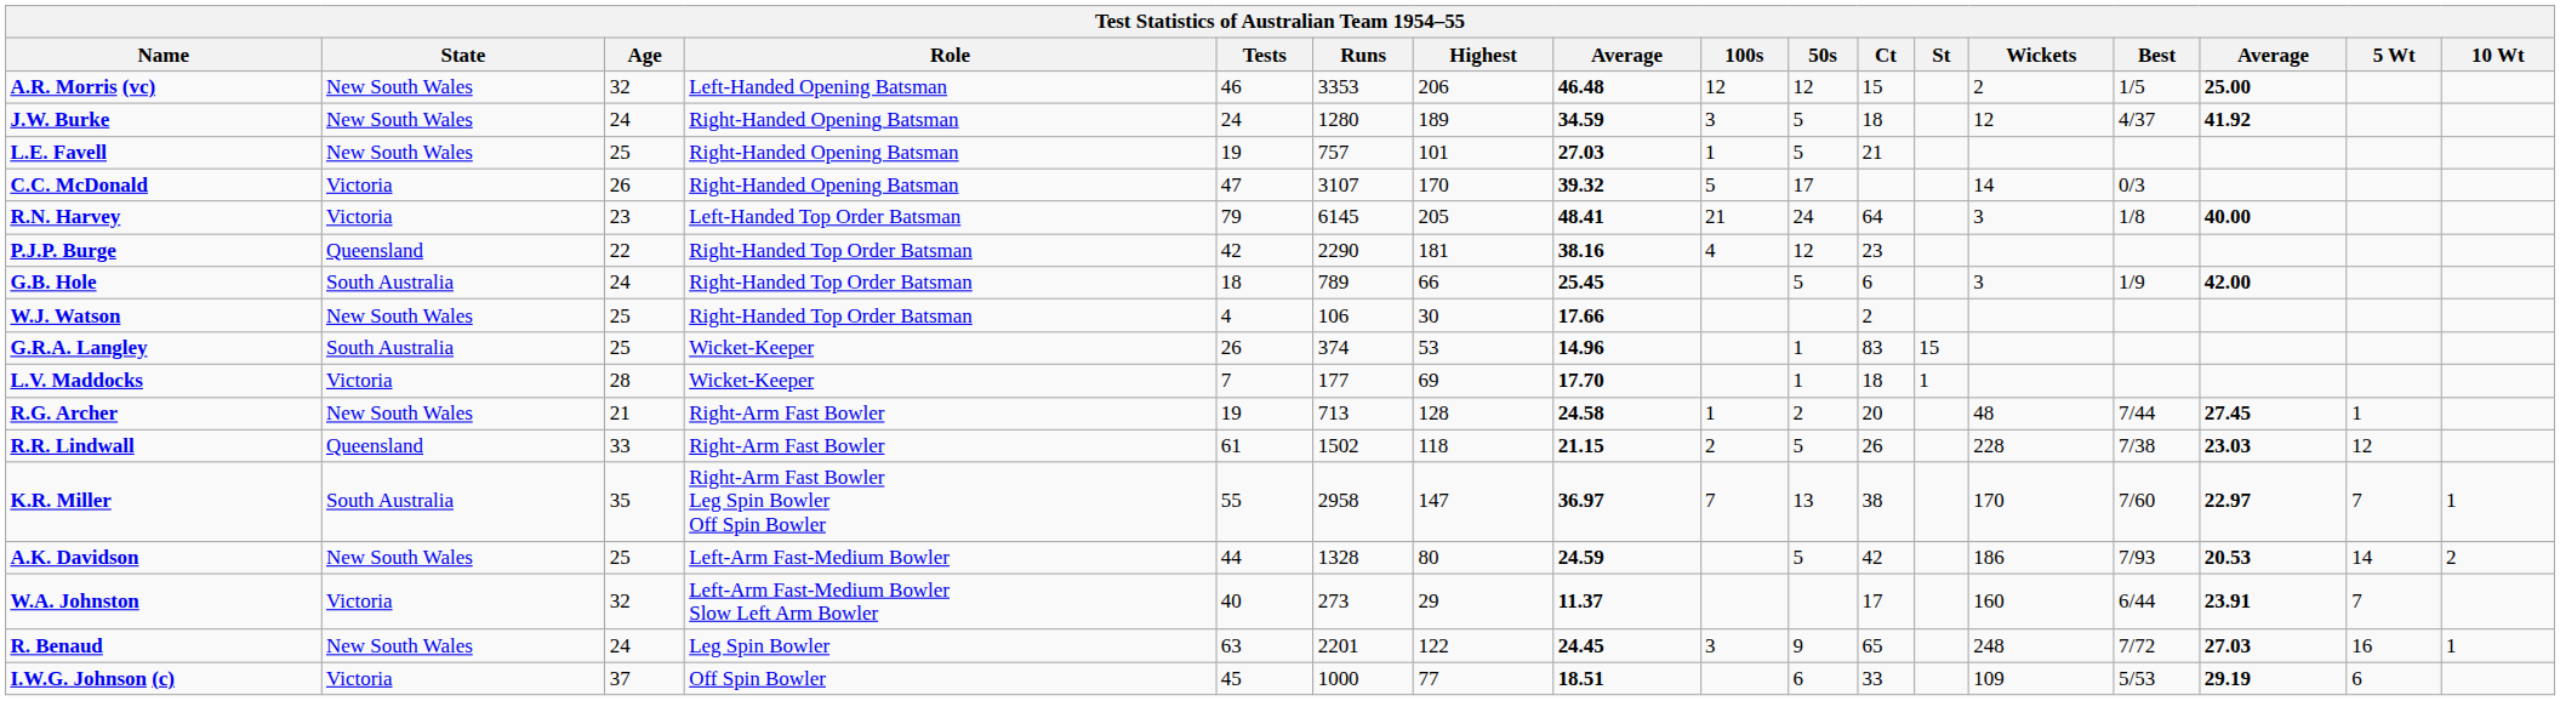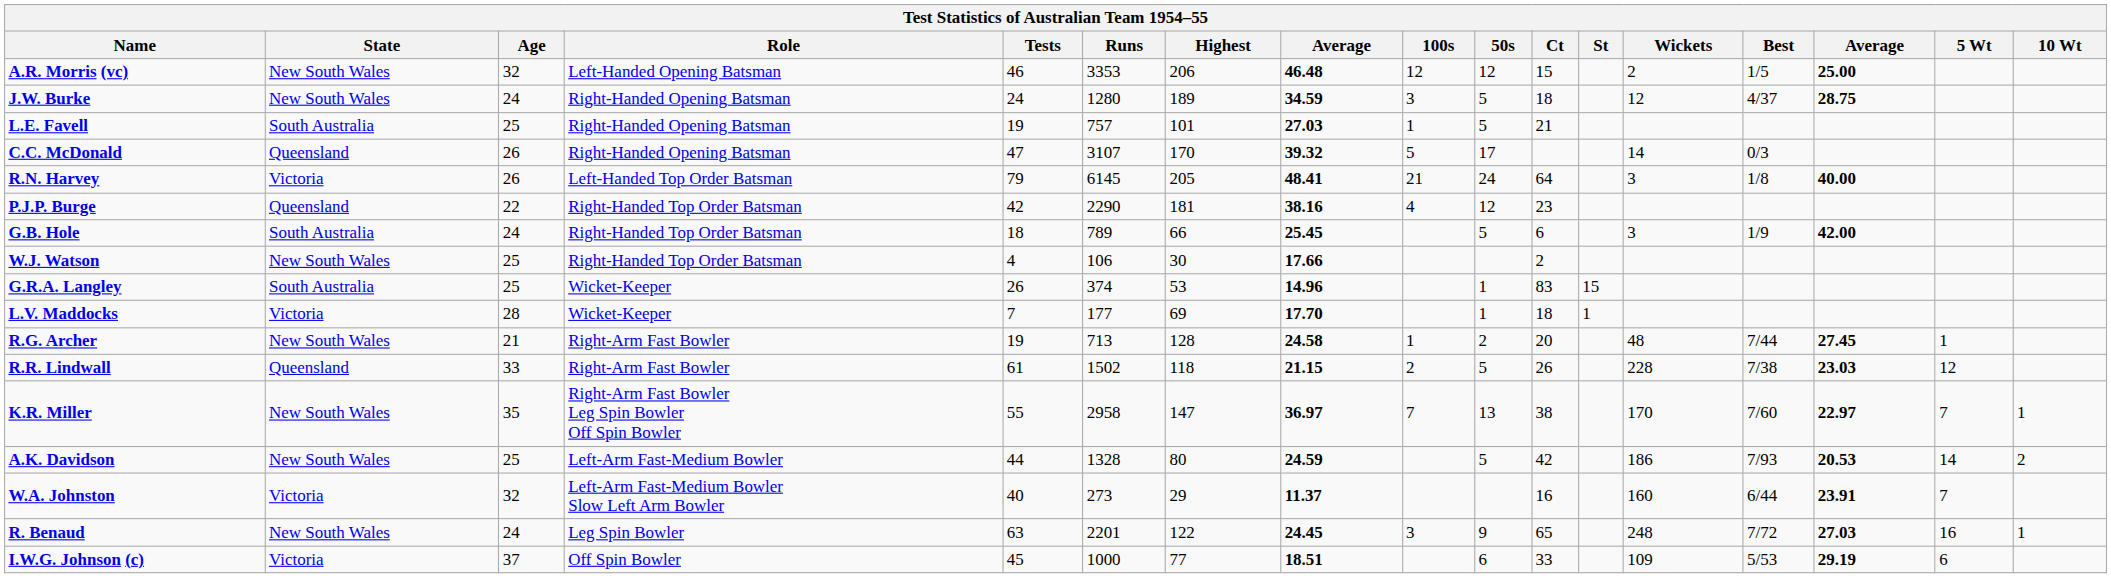 <table class="wikitable" style="width:100%;">
 <tr>
 <th colspan=17>Test Statistics of Australian Team 1954–55</th>
 </tr>
 <tr>
 <th>Name</th>
 <th>State</th>
 <th>Age</th>
 <th>Role</th>
 <th>Tests</th>
 <th>Runs</th>
 <th>Highest</th>
 <th>Average</th>
 <th>100s</th>
 <th>50s</th>
 <th>Ct</th>
 <th>St</th>
 <th>Wickets</th>
 <th>Best</th>
 <th>Average</th>
 <th>5 Wt</th>
 <th>10 Wt</th>
 </tr>
 <tr align=left>
 <td><strong><a href='#'>A.R. Morris</a> <a href='#'>(vc)</a></strong></td>
 <td><a href='#'>New South Wales</a></td>
 <td>32</td>
 <td><a href='#'>Left-Handed Opening Batsman</a></td>
 <td>46</td>
 <td>3353</td>
 <td>206</td>
 <td><strong>46.48</strong></td>
 <td>12</td>
 <td>12</td>
 <td>15</td>
 <td></td>
 <td>2</td>
 <td>1/5</td>
 <td><strong>25.00</strong></td>
 <td></td>
 <td></td>
 </tr>
 <tr align=left>
 <td><strong><a href='#'>J.W. Burke</a></strong></td>
 <td><a href='#'>New South Wales</a></td>
 <td>24</td>
 <td><a href='#'>Right-Handed Opening Batsman</a></td>
 <td>24</td>
 <td>1280</td>
 <td>189</td>
 <td><strong>34.59</strong></td>
 <td>3</td>
 <td>5</td>
 <td>18</td>
 <td></td>
 <td>12</td>
 <td>4/37</td>
-<td><strong>41.92</strong></td>
+<td><strong>28.75</strong></td>
 <td></td>
 <td></td>
 </tr>
 <tr align=left>
 <td><strong><a href='#'>L.E. Favell</a></strong></td>
-<td><a href='#'>New South Wales</a></td>
+<td><a href='#'>South Australia</a></td>
 <td>25</td>
 <td><a href='#'>Right-Handed Opening Batsman</a></td>
 <td>19</td>
 <td>757</td>
 <td>101</td>
 <td><strong>27.03</strong></td>
 <td>1</td>
 <td>5</td>
 <td>21</td>
 <td></td>
 <td></td>
 <td></td>
 <td></td>
 <td></td>
 <td></td>
 </tr>
 <tr align=left>
 <td><strong><a href='#'>C.C. McDonald</a></strong></td>
-<td><a href='#'>Victoria</a></td>
+<td><a href='#'>Queensland</a></td>
 <td>26</td>
 <td><a href='#'>Right-Handed Opening Batsman</a></td>
 <td>47</td>
 <td>3107</td>
 <td>170</td>
 <td><strong>39.32</strong></td>
 <td>5</td>
 <td>17</td>
 <td></td>
 <td></td>
 <td>14</td>
 <td>0/3</td>
 <td></td>
 <td></td>
 <td></td>
 </tr>
 <tr align=left>
 <td><strong><a href='#'>R.N. Harvey</a></strong></td>
 <td><a href='#'>Victoria</a></td>
-<td>23</td>
+<td>26</td>
 <td><a href='#'>Left-Handed Top Order Batsman</a></td>
 <td>79</td>
 <td>6145</td>
 <td>205</td>
 <td><strong>48.41</strong></td>
 <td>21</td>
 <td>24</td>
 <td>64</td>
 <td></td>
 <td>3</td>
 <td>1/8</td>
 <td><strong>40.00</strong></td>
 <td></td>
 <td></td>
 </tr>
 <tr align=left>
 <td><strong><a href='#'>P.J.P. Burge</a></strong></td>
 <td><a href='#'>Queensland</a></td>
 <td>22</td>
 <td><a href='#'>Right-Handed Top Order Batsman</a></td>
 <td>42</td>
 <td>2290</td>
 <td>181</td>
 <td><strong>38.16</strong></td>
 <td>4</td>
 <td>12</td>
 <td>23</td>
 <td></td>
 <td></td>
 <td></td>
 <td></td>
 <td></td>
 <td></td>
 </tr>
 <tr align=left>
 <td><strong><a href='#'>G.B. Hole</a></strong></td>
 <td><a href='#'>South Australia</a></td>
 <td>24</td>
 <td><a href='#'>Right-Handed Top Order Batsman</a></td>
 <td>18</td>
 <td>789</td>
 <td>66</td>
 <td><strong>25.45</strong></td>
 <td></td>
 <td>5</td>
 <td>6</td>
 <td></td>
 <td>3</td>
 <td>1/9</td>
 <td><strong>42.00</strong></td>
 <td></td>
 <td></td>
 </tr>
 <tr align=left>
 <td><strong><a href='#'>W.J. Watson</a></strong></td>
 <td><a href='#'>New South Wales</a></td>
 <td>25</td>
 <td><a href='#'>Right-Handed Top Order Batsman</a></td>
 <td>4</td>
 <td>106</td>
 <td>30</td>
 <td><strong>17.66</strong></td>
 <td></td>
 <td></td>
 <td>2</td>
 <td></td>
 <td></td>
 <td></td>
 <td></td>
 <td></td>
 <td></td>
 </tr>
 <tr align=left>
 <td><strong><a href='#'>G.R.A. Langley</a></strong></td>
 <td><a href='#'>South Australia</a></td>
 <td>25</td>
 <td><a href='#'>Wicket-Keeper</a></td>
 <td>26</td>
 <td>374</td>
 <td>53</td>
 <td><strong>14.96</strong></td>
 <td></td>
 <td>1</td>
 <td>83</td>
 <td>15</td>
 <td></td>
 <td></td>
 <td></td>
 <td></td>
 <td></td>
 </tr>
 <tr align=left>
 <td><strong><a href='#'>L.V. Maddocks</a></strong></td>
 <td><a href='#'>Victoria</a></td>
 <td>28</td>
 <td><a href='#'>Wicket-Keeper</a></td>
 <td>7</td>
 <td>177</td>
 <td>69</td>
 <td><strong>17.70</strong></td>
 <td></td>
 <td>1</td>
 <td>18</td>
 <td>1</td>
 <td></td>
 <td></td>
 <td></td>
 <td></td>
 <td></td>
 </tr>
 <tr align=left>
 <td><strong><a href='#'>R.G. Archer</a></strong></td>
 <td><a href='#'>New South Wales</a></td>
 <td>21</td>
 <td><a href='#'>Right-Arm Fast Bowler</a></td>
 <td>19</td>
 <td>713</td>
 <td>128</td>
 <td><strong>24.58</strong></td>
 <td>1</td>
 <td>2</td>
 <td>20</td>
 <td></td>
 <td>48</td>
 <td>7/44</td>
 <td><strong>27.45</strong></td>
 <td>1</td>
 <td></td>
 </tr>
 <tr align=left>
 <td><strong><a href='#'>R.R. Lindwall</a></strong></td>
 <td><a href='#'>Queensland</a></td>
 <td>33</td>
 <td><a href='#'>Right-Arm Fast Bowler</a></td>
 <td>61</td>
 <td>1502</td>
 <td>118</td>
 <td><strong>21.15</strong></td>
 <td>2</td>
 <td>5</td>
 <td>26</td>
 <td></td>
 <td>228</td>
 <td>7/38</td>
 <td><strong>23.03</strong></td>
 <td>12</td>
 <td></td>
 </tr>
 <tr align=left>
 <td><strong><a href='#'>K.R. Miller</a></strong></td>
-<td><a href='#'>South Australia</a></td>
+<td><a href='#'>New South Wales</a></td>
 <td>35</td>
 <td><a href='#'>Right-Arm Fast Bowler</a> <br> <a href='#'>Leg Spin Bowler</a> <br> <a href='#'>Off Spin Bowler</a></td>
 <td>55</td>
 <td>2958</td>
 <td>147</td>
 <td><strong>36.97</strong></td>
 <td>7</td>
 <td>13</td>
 <td>38</td>
 <td></td>
 <td>170</td>
 <td>7/60</td>
 <td><strong>22.97</strong></td>
 <td>7</td>
 <td>1</td>
 </tr>
 <tr align=left>
 <td><strong><a href='#'>A.K. Davidson</a></strong></td>
 <td><a href='#'>New South Wales</a></td>
 <td>25</td>
 <td><a href='#'>Left-Arm Fast-Medium Bowler</a></td>
 <td>44</td>
 <td>1328</td>
 <td>80</td>
 <td><strong>24.59</strong></td>
 <td></td>
 <td>5</td>
 <td>42</td>
 <td></td>
 <td>186</td>
 <td>7/93</td>
 <td><strong>20.53</strong></td>
 <td>14</td>
 <td>2</td>
 </tr>
 <tr align=left>
 <td><strong><a href='#'>W.A. Johnston</a></strong></td>
 <td><a href='#'>Victoria</a></td>
 <td>32</td>
 <td><a href='#'>Left-Arm Fast-Medium Bowler</a> <br> <a href='#'>Slow Left Arm Bowler</a></td>
 <td>40</td>
 <td>273</td>
 <td>29</td>
 <td><strong>11.37</strong></td>
 <td></td>
 <td></td>
-<td>17</td>
+<td>16</td>
 <td></td>
 <td>160</td>
 <td>6/44</td>
 <td><strong>23.91</strong></td>
 <td>7</td>
 <td></td>
 </tr>
 <tr align=left>
 <td><strong><a href='#'>R. Benaud</a></strong></td>
 <td><a href='#'>New South Wales</a></td>
 <td>24</td>
 <td><a href='#'>Leg Spin Bowler</a></td>
 <td>63</td>
 <td>2201</td>
 <td>122</td>
 <td><strong>24.45</strong></td>
 <td>3</td>
 <td>9</td>
 <td>65</td>
 <td></td>
 <td>248</td>
 <td>7/72</td>
 <td><strong>27.03</strong></td>
 <td>16</td>
 <td>1</td>
 </tr>
 <tr align=left>
 <td><strong><a href='#'>I.W.G. Johnson</a> <a href='#'>(c)</a></strong></td>
 <td><a href='#'>Victoria</a></td>
 <td>37</td>
 <td><a href='#'>Off Spin Bowler</a></td>
 <td>45</td>
 <td>1000</td>
 <td>77</td>
 <td><strong>18.51</strong></td>
 <td></td>
 <td>6</td>
 <td>33</td>
 <td></td>
 <td>109</td>
 <td>5/53</td>
 <td><strong>29.19</strong></td>
 <td>6</td>
 <td></td>
 </tr>
 </table>
